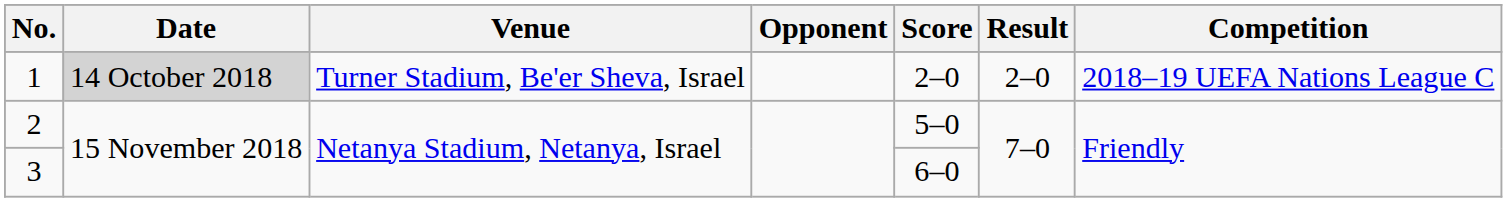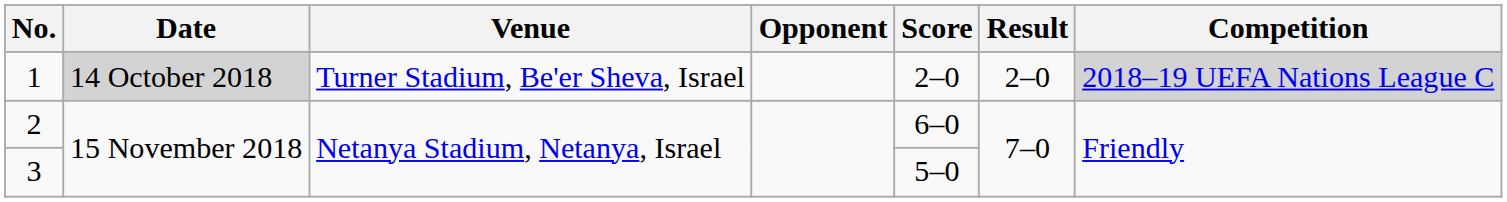 <table class="wikitable sortable">
 <tr>
 <th scope="col">No.</th>
 <th scope="col">Date</th>
 <th scope="col">Venue</th>
 <th scope="col">Opponent</th>
 <th scope="col">Score</th>
 <th scope="col">Result</th>
 <th scope="col">Competition</th>
 </tr>
 <tr>
 <td align="center">1</td>
 <td style="background: lightgrey;">14 October 2018</td>
 <td><a href='#'>Turner Stadium</a>, <a href='#'>Be'er Sheva</a>, Israel</td>
 <td></td>
 <td align="center">2–0</td>
 <td align="center">2–0</td>
-<td><a href='#'>2018–19 UEFA Nations League C</a></td>
+<td style="background: lightgrey;"><a href='#'>2018–19 UEFA Nations League C</a></td>
 </tr>
 <tr>
 <td align="center">2</td>
 <td rowspan="2">15 November 2018</td>
 <td rowspan="2"><a href='#'>Netanya Stadium</a>, <a href='#'>Netanya</a>, Israel</td>
 <td rowspan="2"></td>
-<td align="center">5–0</td>
+<td align="center">6–0</td>
 <td rowspan="2" align="center">7–0</td>
 <td rowspan="2"><a href='#'>Friendly</a></td>
 </tr>
 <tr>
 <td align="center">3</td>
-<td align="center">6–0</td>
+<td align="center">5–0</td>
 </tr>
 </table>
